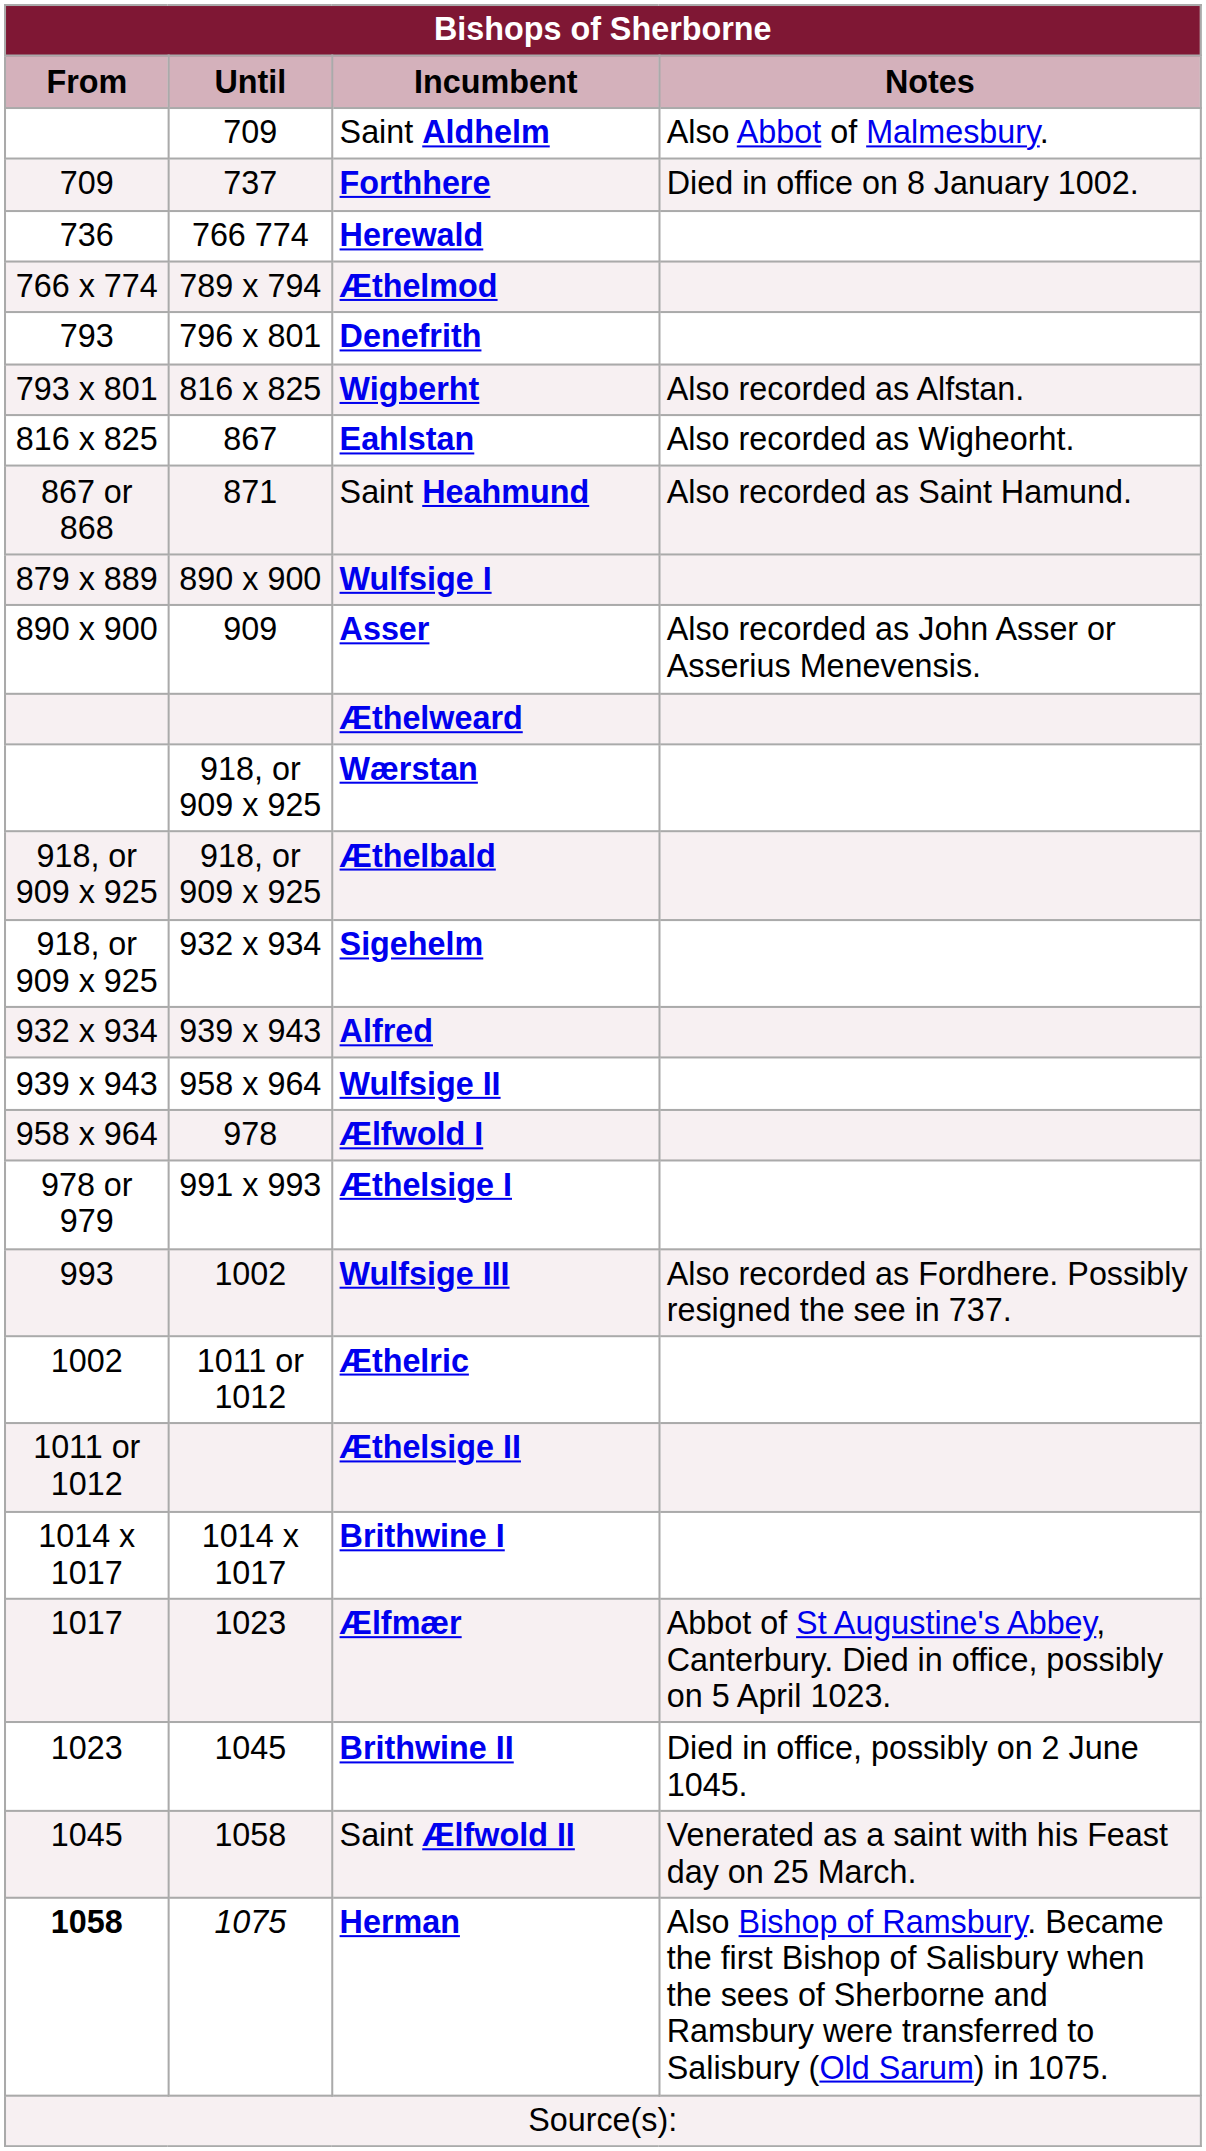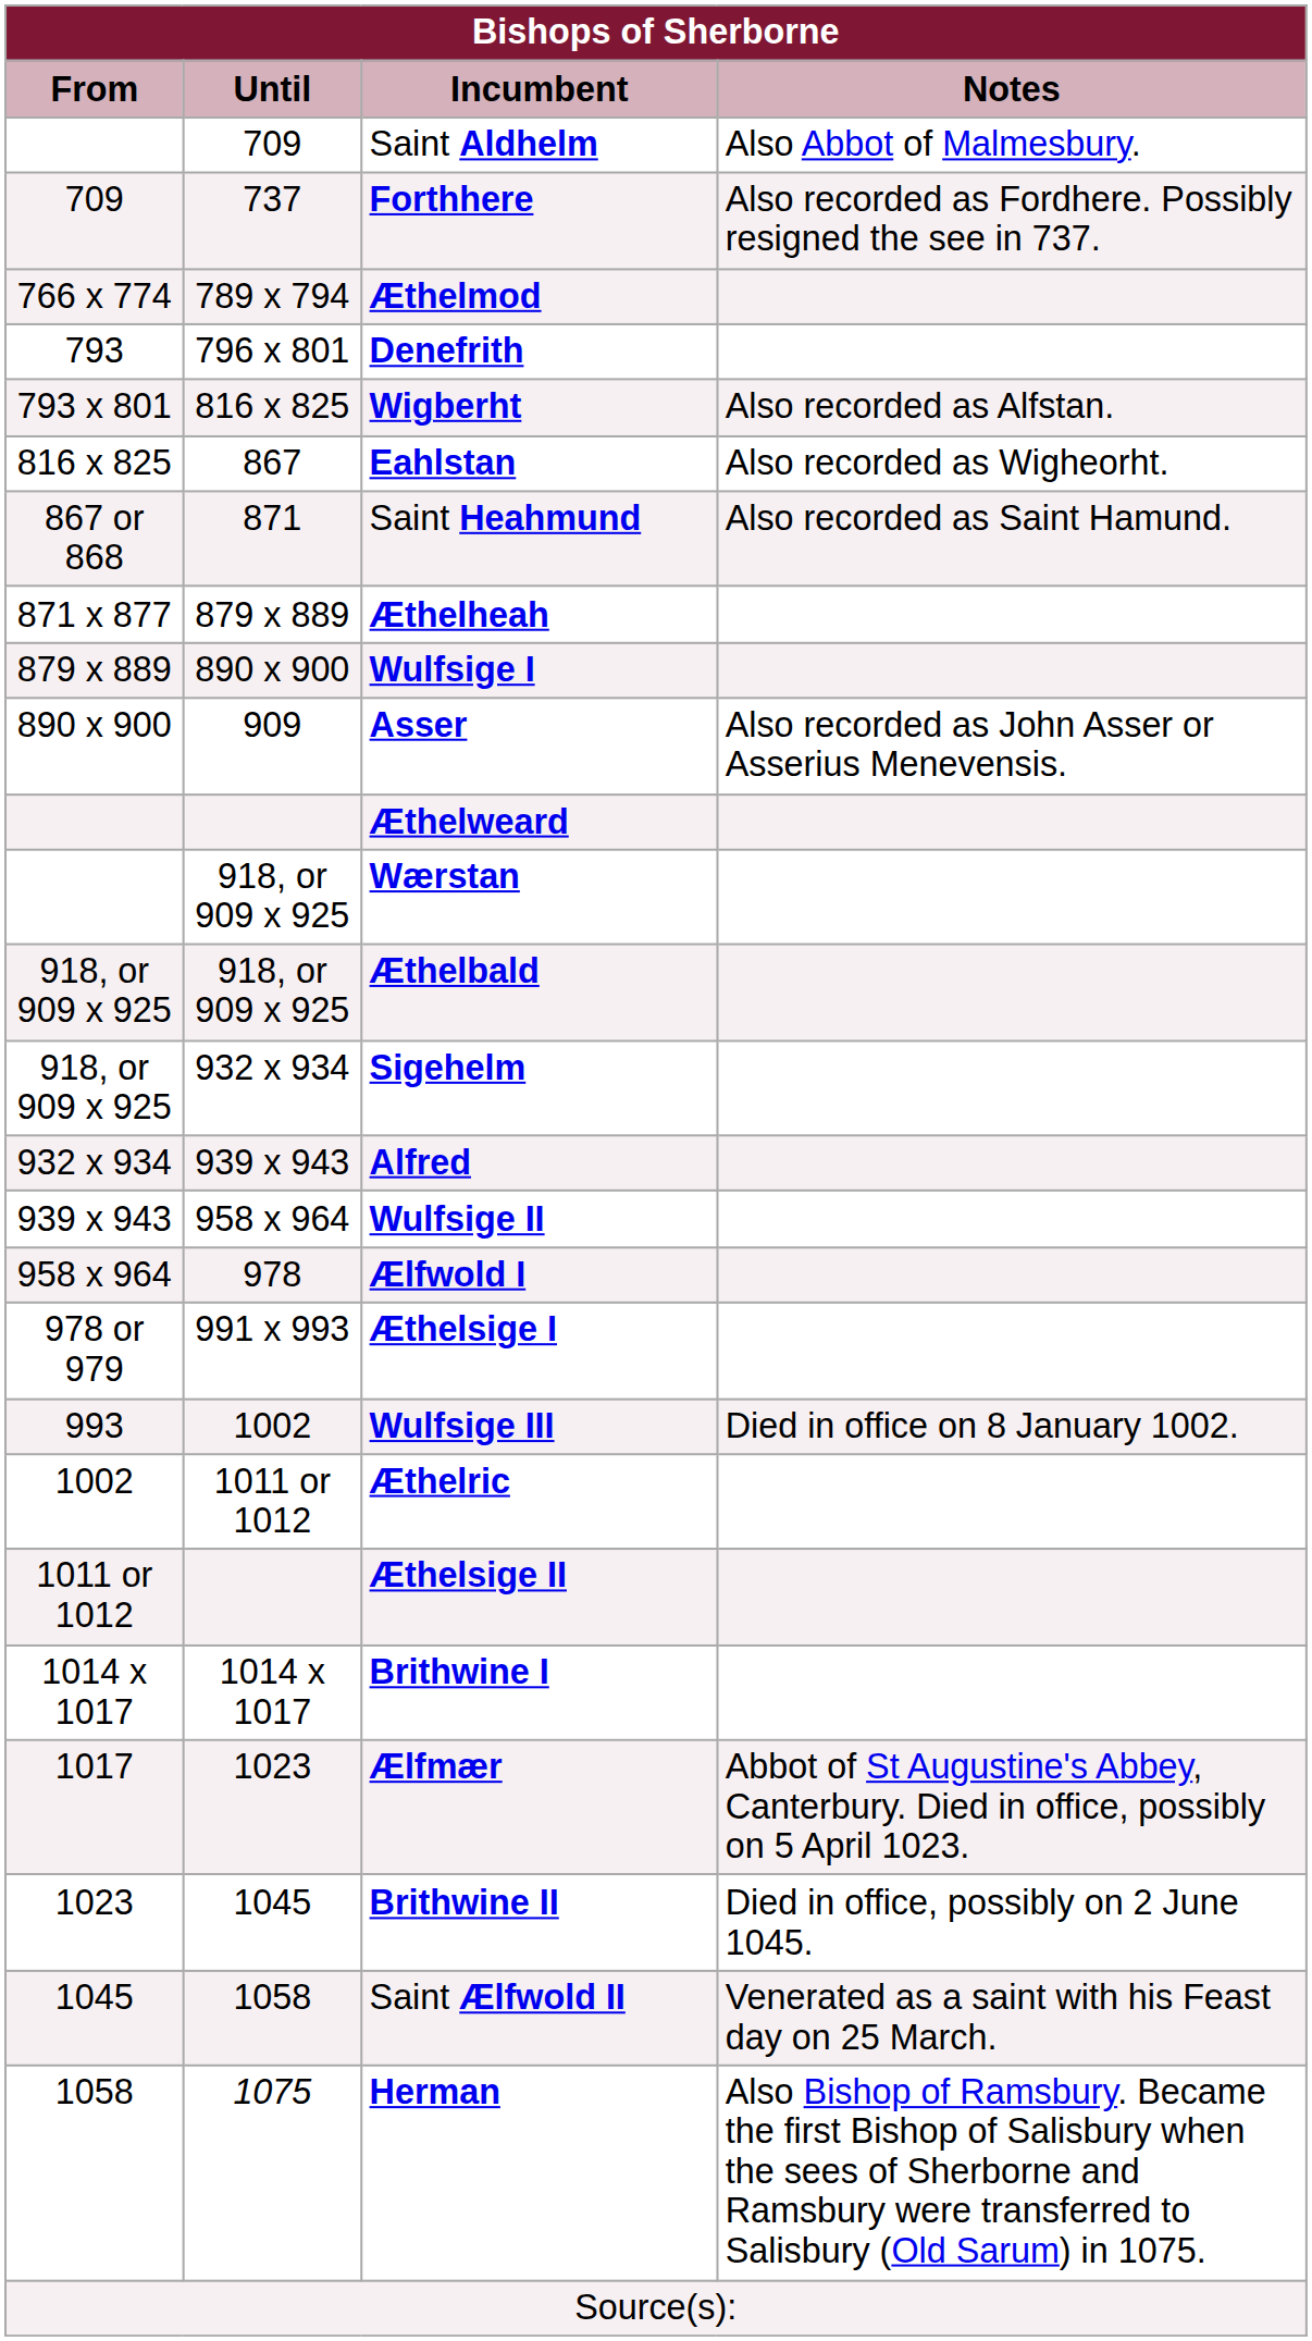 <table class="wikitable" style="width:95%;" border="1" cellpadding="2">
 <tr>
 <th colspan="4" style="background-color: #7F1734; color: white;">Bishops of Sherborne</th>
 </tr>
 <tr align=center>
 <th style="background-color:#D4B1BB" width="13%">From</th>
 <th style="background-color:#D4B1BB" width="13%">Until</th>
 <th style="background-color:#D4B1BB" width="26%">Incumbent</th>
 <th style="background-color:#D4B1BB" width="43%">Notes</th>
 </tr>
 <tr valign=top bgcolor="white">
 <td align="center"></td>
 <td align="center">709</td>
 <td>Saint <strong><a href='#'>Aldhelm</a></strong></td>
 <td>Also <a href='#'>Abbot</a> of <a href='#'>Malmesbury</a>.</td>
 </tr>
 <tr valign=top bgcolor="#F7F0F2">
 <td align="center">709</td>
 <td align="center">737</td>
 <td><strong><a href='#'>Forthhere</a></strong></td>
-<td>Died in office on 8 January 1002.</td>
-</tr>
-<tr valign=top bgcolor="white">
-<td align="center">736</td>
-<td align="center">766  774</td>
-<td><strong><a href='#'>Herewald</a></strong></td>
-<td></td>
+<td>Also recorded as Fordhere. Possibly resigned the see in 737.</td>
 </tr>
 <tr valign=top bgcolor="#F7F0F2">
 <td align="center">766 x 774</td>
 <td align="center">789 x 794</td>
 <td><strong><a href='#'>Æthelmod</a></strong></td>
 <td></td>
 </tr>
 <tr valign=top bgcolor="white">
 <td align="center">793</td>
 <td align="center">796 x 801</td>
 <td><strong><a href='#'>Denefrith</a></strong></td>
 <td></td>
 </tr>
 <tr valign=top bgcolor="#F7F0F2">
 <td align="center">793 x 801</td>
 <td align="center">816 x 825</td>
 <td><strong><a href='#'>Wigberht</a></strong></td>
 <td>Also recorded as Alfstan.</td>
 </tr>
 <tr valign=top bgcolor="white">
 <td align="center">816 x 825</td>
 <td align="center">867</td>
 <td><strong><a href='#'>Eahlstan</a></strong></td>
 <td>Also recorded as Wigheorht.</td>
 </tr>
 <tr valign=top bgcolor="#F7F0F2">
 <td align="center">867 or 868</td>
 <td align="center">871</td>
 <td>Saint <strong><a href='#'>Heahmund</a></strong></td>
 <td>Also recorded as Saint Hamund.</td>
+</tr>
+<tr valign=top bgcolor="white">
+<td align="center">871 x 877</td>
+<td align="center">879 x 889</td>
+<td><strong><a href='#'>Æthelheah</a></strong></td>
+<td></td>
 </tr>
 <tr valign=top bgcolor="#F7F0F2">
 <td align="center">879 x 889</td>
 <td align="center">890 x 900</td>
 <td><strong><a href='#'>Wulfsige I</a></strong></td>
 <td></td>
 </tr>
 <tr valign=top bgcolor="white">
 <td align="center">890 x 900</td>
 <td align="center">909</td>
 <td><strong><a href='#'>Asser</a></strong></td>
 <td>Also recorded as John Asser or Asserius Menevensis.</td>
 </tr>
 <tr valign=top bgcolor="#F7F0F2">
 <td align="center"></td>
 <td align="center"></td>
 <td><strong><a href='#'>Æthelweard</a></strong></td>
 <td></td>
 </tr>
 <tr valign=top bgcolor="white">
 <td align="center"></td>
 <td align="center">918, or 909 x 925</td>
 <td><strong><a href='#'>Wærstan</a></strong></td>
 <td></td>
 </tr>
 <tr valign=top bgcolor="#F7F0F2">
 <td align="center">918, or 909 x 925</td>
 <td align="center">918, or 909 x 925</td>
 <td><strong><a href='#'>Æthelbald</a></strong></td>
 <td></td>
 </tr>
 <tr valign=top bgcolor="white">
 <td align="center">918, or 909 x 925</td>
 <td align="center">932 x 934</td>
 <td><strong><a href='#'>Sigehelm</a></strong></td>
 <td></td>
 </tr>
 <tr valign=top bgcolor="#F7F0F2">
 <td align="center">932 x 934</td>
 <td align="center">939 x 943</td>
 <td><strong><a href='#'>Alfred</a></strong></td>
 <td></td>
 </tr>
 <tr valign=top bgcolor="white">
 <td align="center">939 x 943</td>
 <td align="center">958 x 964</td>
 <td><strong><a href='#'>Wulfsige II</a></strong></td>
 <td></td>
 </tr>
 <tr valign=top bgcolor="#F7F0F2">
 <td align="center">958 x 964</td>
 <td align="center">978</td>
 <td><strong><a href='#'>Ælfwold I</a></strong></td>
 <td></td>
 </tr>
 <tr valign=top bgcolor="white">
 <td align="center">978 or 979</td>
 <td align="center">991 x 993</td>
 <td><strong><a href='#'>Æthelsige I</a></strong></td>
 <td></td>
 </tr>
 <tr valign=top bgcolor="#F7F0F2">
 <td align="center">993</td>
 <td align="center">1002</td>
 <td><strong><a href='#'>Wulfsige III</a></strong></td>
-<td>Also recorded as Fordhere. Possibly resigned the see in 737.</td>
+<td>Died in office on 8 January 1002.</td>
 </tr>
 <tr valign=top bgcolor="white">
 <td align="center">1002</td>
 <td align="center">1011 or 1012</td>
 <td><strong> <a href='#'>Æthelric</a></strong></td>
 <td></td>
 </tr>
 <tr valign=top bgcolor="#F7F0F2">
 <td align="center">1011 or 1012</td>
 <td align="center"></td>
 <td><strong><a href='#'>Æthelsige II</a></strong></td>
 <td></td>
 </tr>
 <tr valign=top bgcolor="white">
 <td align="center">1014 x 1017</td>
 <td align="center">1014 x 1017</td>
 <td><strong><a href='#'>Brithwine I</a></strong></td>
 <td></td>
 </tr>
 <tr valign=top bgcolor="#F7F0F2">
 <td align="center">1017</td>
 <td align="center">1023</td>
 <td><strong><a href='#'>Ælfmær</a></strong></td>
 <td>Abbot of <a href='#'>St Augustine's Abbey</a>, Canterbury. Died in office, possibly on 5 April 1023.</td>
 </tr>
 <tr valign=top bgcolor="white">
 <td align="center">1023</td>
 <td align="center">1045</td>
 <td><strong><a href='#'>Brithwine II</a></strong></td>
 <td>Died in office, possibly on 2 June 1045.</td>
 </tr>
 <tr valign=top bgcolor="#F7F0F2">
 <td align="center">1045</td>
 <td align="center">1058</td>
 <td>Saint <strong><a href='#'>Ælfwold II</a></strong></td>
 <td>Venerated as a saint with his Feast day on 25 March.</td>
 </tr>
 <tr valign=top bgcolor="white">
-<td align="center"><strong>1058</strong></td>
+<td align="center">1058</td>
 <td align="center"><em>1075</em></td>
 <td><strong><a href='#'>Herman</a></strong></td>
 <td>Also <a href='#'>Bishop of Ramsbury</a>. Became the first Bishop of Salisbury when the sees of Sherborne and Ramsbury were transferred to Salisbury (<a href='#'>Old Sarum</a>) in 1075.</td>
 </tr>
 <tr valign=top bgcolor="#F7F0F2">
 <td align=center colspan="4">Source(s):</td>
 </tr>
 </table>
